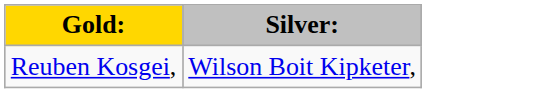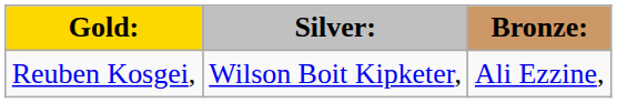 <table class="wikitable">
 <tr>
 <td style="text-align:center;background-color:gold;"><strong>Gold:</strong> </td>
 <td style="text-align:center;background-color:silver;"><strong>Silver:</strong> </td>
+<td style="text-align:center;background-color:#CC9966;"><strong>Bronze:</strong> </td>
 </tr>
 <tr>
 <td><a href='#'>Reuben Kosgei</a>, </td>
 <td><a href='#'>Wilson Boit Kipketer</a>, </td>
+<td><a href='#'>Ali Ezzine</a>, </td>
 </tr>
 </table>
